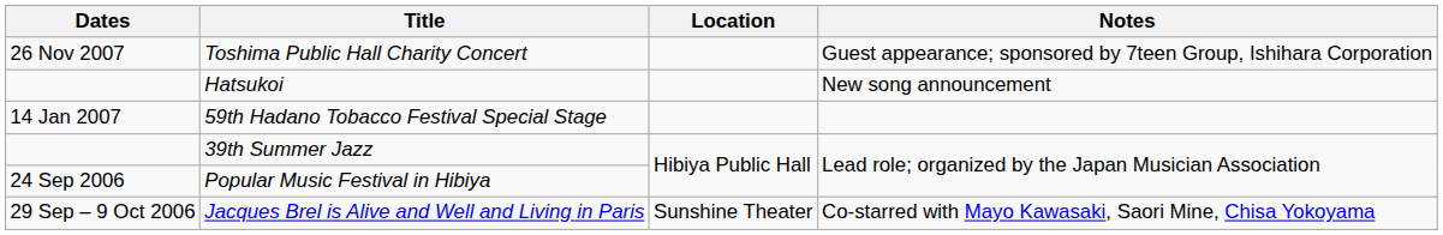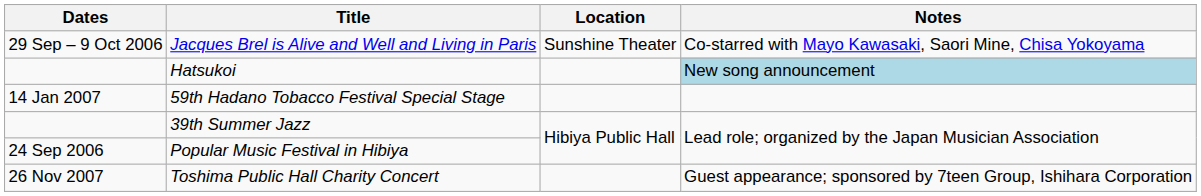 <table class="wikitable">
 <tr>
 <th>Dates</th>
 <th>Title</th>
 <th>Location</th>
 <th>Notes</th>
 </tr>
 <tr>
-<td>26 Nov 2007</td>
-<td><em>Toshima Public Hall Charity Concert</em></td>
-<td></td>
-<td>Guest appearance; sponsored by 7teen Group, Ishihara Corporation</td>
+<td>29 Sep – 9 Oct 2006</td>
+<td><em><a href='#'>Jacques Brel is Alive and Well and Living in Paris</a></em></td>
+<td>Sunshine Theater</td>
+<td>Co-starred with <a href='#'>Mayo Kawasaki</a>, Saori Mine, <a href='#'>Chisa Yokoyama</a></td>
 </tr>
 <tr>
 <td></td>
 <td><em>Hatsukoi</em></td>
 <td></td>
-<td>New song announcement</td>
+<td style="background: lightblue;">New song announcement</td>
 </tr>
 <tr>
 <td>14 Jan 2007</td>
 <td><em>59th Hadano Tobacco Festival Special Stage</em></td>
 <td></td>
 <td></td>
 </tr>
 <tr>
 <td></td>
 <td><em>39th Summer Jazz</em></td>
 <td rowspan="2">Hibiya Public Hall</td>
 <td rowspan="2">Lead role; organized by the Japan Musician Association</td>
 </tr>
 <tr>
 <td>24 Sep 2006</td>
 <td><em>Popular Music Festival in Hibiya</em></td>
 </tr>
 <tr>
-<td>29 Sep – 9 Oct 2006</td>
-<td><em><a href='#'>Jacques Brel is Alive and Well and Living in Paris</a></em></td>
-<td>Sunshine Theater</td>
-<td>Co-starred with <a href='#'>Mayo Kawasaki</a>, Saori Mine, <a href='#'>Chisa Yokoyama</a></td>
+<td>26 Nov 2007</td>
+<td><em>Toshima Public Hall Charity Concert</em></td>
+<td></td>
+<td>Guest appearance; sponsored by 7teen Group, Ishihara Corporation</td>
 </tr>
 </table>
